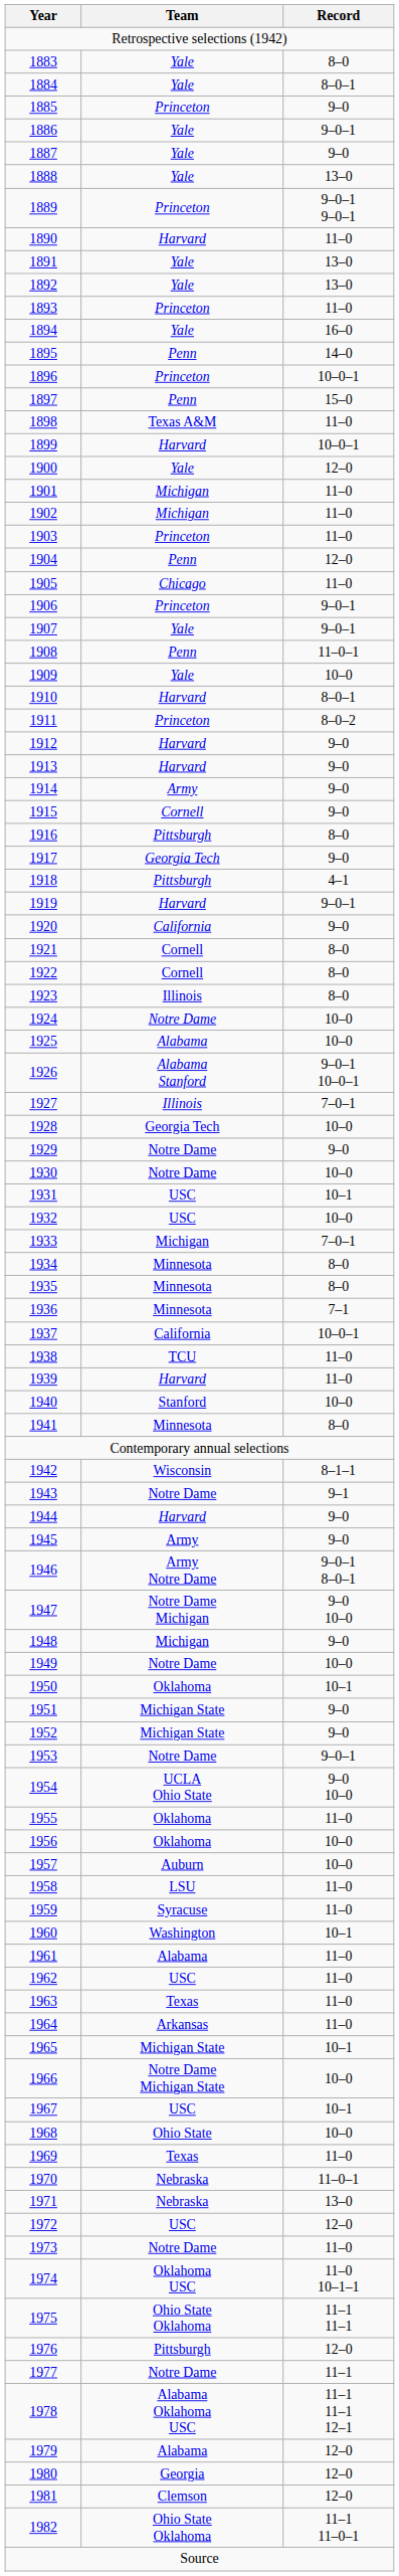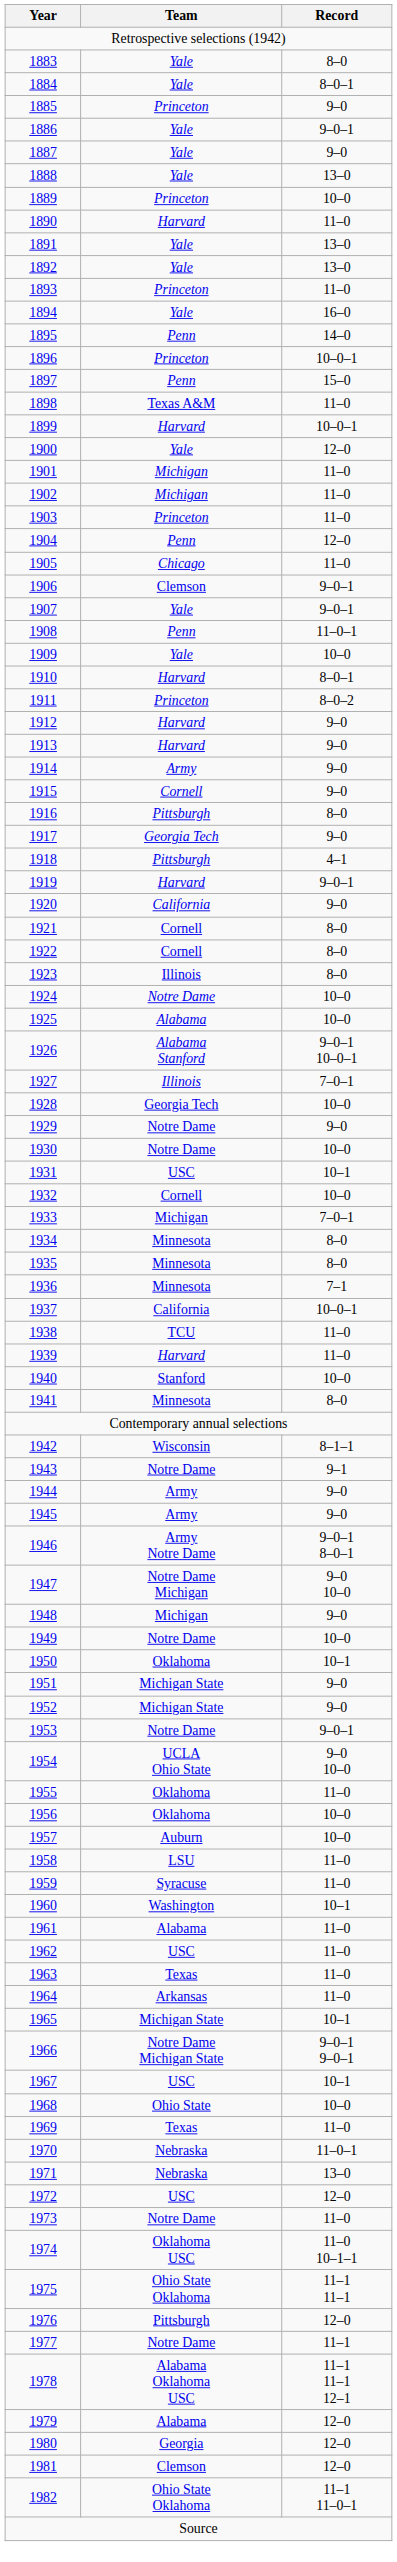 <table class="wikitable" style="width: 28em; margin:0 0 1em 1em; text-align: center; font-size: 95%;">
 <tr>
 <th>Year</th>
 <th>Team</th>
 <th>Record</th>
 </tr>
 <tr>
 <td colspan=3 >Retrospective selections (1942)</td>
 </tr>
 <tr>
 <td><a href='#'>1883</a></td>
 <td><em><a href='#'>Yale</a></em></td>
 <td>8–0</td>
 </tr>
 <tr>
 <td><a href='#'>1884</a></td>
 <td><em><a href='#'>Yale</a></em></td>
 <td>8–0–1</td>
 </tr>
 <tr>
 <td><a href='#'>1885</a></td>
 <td><em><a href='#'>Princeton</a></em></td>
 <td>9–0</td>
 </tr>
 <tr>
 <td><a href='#'>1886</a></td>
 <td><em><a href='#'>Yale</a></em></td>
 <td>9–0–1</td>
 </tr>
 <tr>
 <td><a href='#'>1887</a></td>
 <td><em><a href='#'>Yale</a></em></td>
 <td>9–0</td>
 </tr>
 <tr>
 <td><a href='#'>1888</a></td>
 <td><em><a href='#'>Yale</a></em></td>
 <td>13–0</td>
 </tr>
 <tr>
 <td><a href='#'>1889</a></td>
 <td><em><a href='#'>Princeton</a></em></td>
-<td>9–0–1<br>9–0–1</td>
+<td>10–0</td>
 </tr>
 <tr>
 <td><a href='#'>1890</a></td>
 <td><em><a href='#'>Harvard</a></em></td>
 <td>11–0</td>
 </tr>
 <tr>
 <td><a href='#'>1891</a></td>
 <td><em><a href='#'>Yale</a></em></td>
 <td>13–0</td>
 </tr>
 <tr>
 <td><a href='#'>1892</a></td>
 <td><em><a href='#'>Yale</a></em></td>
 <td>13–0</td>
 </tr>
 <tr>
 <td><a href='#'>1893</a></td>
 <td><em><a href='#'>Princeton</a></em></td>
 <td>11–0</td>
 </tr>
 <tr>
 <td><a href='#'>1894</a></td>
 <td><em><a href='#'>Yale</a></em></td>
 <td>16–0</td>
 </tr>
 <tr>
 <td><a href='#'>1895</a></td>
 <td><em><a href='#'>Penn</a></em></td>
 <td>14–0</td>
 </tr>
 <tr>
 <td><a href='#'>1896</a></td>
 <td><em><a href='#'>Princeton</a></em></td>
 <td>10–0–1</td>
 </tr>
 <tr>
 <td><a href='#'>1897</a></td>
 <td><em><a href='#'>Penn</a></em></td>
 <td>15–0</td>
 </tr>
 <tr>
 <td><a href='#'>1898</a></td>
 <td></em><a href='#'>Texas A&M</a><em></td>
 <td>11–0</td>
 </tr>
 <tr>
 <td><a href='#'>1899</a></td>
 <td><em><a href='#'>Harvard</a></em></td>
 <td>10–0–1</td>
 </tr>
 <tr>
 <td><a href='#'>1900</a></td>
 <td><em><a href='#'>Yale</a></em></td>
 <td>12–0</td>
 </tr>
 <tr>
 <td><a href='#'>1901</a></td>
 <td><em><a href='#'>Michigan</a></em></td>
 <td>11–0</td>
 </tr>
 <tr>
 <td><a href='#'>1902</a></td>
 <td><em><a href='#'>Michigan</a></em></td>
 <td>11–0</td>
 </tr>
 <tr>
 <td><a href='#'>1903</a></td>
 <td><em><a href='#'>Princeton</a></em></td>
 <td>11–0</td>
 </tr>
 <tr>
 <td><a href='#'>1904</a></td>
 <td><em><a href='#'>Penn</a></em></td>
 <td>12–0</td>
 </tr>
 <tr>
 <td><a href='#'>1905</a></td>
 <td><em><a href='#'>Chicago</a></em></td>
 <td>11–0</td>
 </tr>
 <tr>
 <td><a href='#'>1906</a></td>
-<td><em><a href='#'>Princeton</a></em></td>
+<td><a href='#'>Clemson</a></td>
 <td>9–0–1</td>
 </tr>
 <tr>
 <td><a href='#'>1907</a></td>
 <td><em><a href='#'>Yale</a></em></td>
 <td>9–0–1</td>
 </tr>
 <tr>
 <td><a href='#'>1908</a></td>
 <td><em><a href='#'>Penn</a></em></td>
 <td>11–0–1</td>
 </tr>
 <tr>
 <td><a href='#'>1909</a></td>
 <td><em><a href='#'>Yale</a></em></td>
 <td>10–0</td>
 </tr>
 <tr>
 <td><a href='#'>1910</a></td>
 <td><em><a href='#'>Harvard</a></em></td>
 <td>8–0–1</td>
 </tr>
 <tr>
 <td><a href='#'>1911</a></td>
 <td><em><a href='#'>Princeton</a></em></td>
 <td>8–0–2</td>
 </tr>
 <tr>
 <td><a href='#'>1912</a></td>
 <td><em><a href='#'>Harvard</a></em></td>
 <td>9–0</td>
 </tr>
 <tr>
 <td><a href='#'>1913</a></td>
 <td><em><a href='#'>Harvard</a></em></td>
 <td>9–0</td>
 </tr>
 <tr>
 <td><a href='#'>1914</a></td>
 <td><em><a href='#'>Army</a></em></td>
 <td>9–0</td>
 </tr>
 <tr>
 <td><a href='#'>1915</a></td>
 <td><em><a href='#'>Cornell</a></em></td>
 <td>9–0</td>
 </tr>
 <tr>
 <td><a href='#'>1916</a></td>
 <td><em><a href='#'>Pittsburgh</a></em></td>
 <td>8–0</td>
 </tr>
 <tr>
 <td><a href='#'>1917</a></td>
 <td><em><a href='#'>Georgia Tech</a></em></td>
 <td>9–0</td>
 </tr>
 <tr>
 <td><a href='#'>1918</a></td>
 <td><em><a href='#'>Pittsburgh</a></em></td>
 <td>4–1</td>
 </tr>
 <tr>
 <td><a href='#'>1919</a></td>
 <td><em><a href='#'>Harvard</a></em></td>
 <td>9–0–1</td>
 </tr>
 <tr>
 <td><a href='#'>1920</a></td>
 <td><em><a href='#'>California</a></td>
 <td>9–0</td>
 </tr>
 <tr>
 <td><a href='#'>1921</a></td>
 <td></em><a href='#'>Cornell</a><em></td>
 <td>8–0</td>
 </tr>
 <tr>
 <td><a href='#'>1922</a></td>
 <td></em><a href='#'>Cornell</a><em></td>
 <td>8–0</td>
 </tr>
 <tr>
 <td><a href='#'>1923</a></td>
 <td></em><a href='#'>Illinois</a></td>
 <td>8–0</td>
 </tr>
 <tr>
 <td><a href='#'>1924</a></td>
 <td><em><a href='#'>Notre Dame</a></em></td>
 <td>10–0</td>
 </tr>
 <tr>
 <td><a href='#'>1925</a></td>
 <td><em><a href='#'>Alabama</a></em></td>
 <td>10–0</td>
 </tr>
 <tr>
 <td><a href='#'>1926</a></td>
 <td><em><a href='#'>Alabama</a></em><br><em><a href='#'>Stanford</a></em></td>
 <td>9–0–1<br>10–0–1</td>
 </tr>
 <tr>
 <td><a href='#'>1927</a></td>
 <td><em><a href='#'>Illinois</a></td>
 <td>7–0–1</td>
 </tr>
 <tr>
 <td><a href='#'>1928</a></td>
 <td></em><a href='#'>Georgia Tech</a><em></td>
 <td>10–0</td>
 </tr>
 <tr>
 <td><a href='#'>1929</a></td>
 <td></em><a href='#'>Notre Dame</a><em></td>
 <td>9–0</td>
 </tr>
 <tr>
 <td><a href='#'>1930</a></td>
 <td></em><a href='#'>Notre Dame</a><em></td>
 <td>10–0</td>
 </tr>
 <tr>
 <td><a href='#'>1931</a></td>
 <td></em><a href='#'>USC</a><em></td>
 <td>10–1</td>
 </tr>
 <tr>
 <td><a href='#'>1932</a></td>
-<td></em><a href='#'>USC</a><em></td>
+<td></em><a href='#'>Cornell</a><em></td>
 <td>10–0</td>
 </tr>
 <tr>
 <td><a href='#'>1933</a></td>
 <td></em><a href='#'>Michigan</a><em></td>
 <td>7–0–1</td>
 </tr>
 <tr>
 <td><a href='#'>1934</a></td>
 <td></em><a href='#'>Minnesota</a><em></td>
 <td>8–0</td>
 </tr>
 <tr>
 <td><a href='#'>1935</a></td>
 <td></em><a href='#'>Minnesota</a><em></td>
 <td>8–0</td>
 </tr>
 <tr>
 <td><a href='#'>1936</a></td>
 <td></em><a href='#'>Minnesota</a><em></td>
 <td>7–1</td>
 </tr>
 <tr>
 <td><a href='#'>1937</a></td>
 <td></em><a href='#'>California</a><em></td>
 <td>10–0–1</td>
 </tr>
 <tr>
 <td><a href='#'>1938</a></td>
 <td></em><a href='#'>TCU</a><em></td>
 <td>11–0</td>
 </tr>
 <tr>
 <td><a href='#'>1939</a></td>
 <td><em><a href='#'>Harvard</a></em></td>
 <td>11–0</td>
 </tr>
 <tr>
 <td><a href='#'>1940</a></td>
 <td></em><a href='#'>Stanford</a><em></td>
 <td>10–0</td>
 </tr>
 <tr>
 <td><a href='#'>1941</a></td>
 <td></em><a href='#'>Minnesota</a><em></td>
 <td>8–0</td>
 </tr>
 <tr>
 <td colspan=3 >Contemporary annual selections</td>
 </tr>
 <tr>
 <td><a href='#'>1942</a></td>
 <td><a href='#'>Wisconsin</a></td>
 <td>8–1–1</td>
 </tr>
 <tr>
 <td><a href='#'>1943</a></td>
 <td><a href='#'>Notre Dame</a></td>
 <td>9–1</td>
 </tr>
 <tr>
 <td><a href='#'>1944</a></td>
-<td><em><a href='#'>Harvard</a></em></td>
+<td><a href='#'>Army</a></td>
 <td>9–0</td>
 </tr>
 <tr>
 <td><a href='#'>1945</a></td>
 <td><a href='#'>Army</a></td>
 <td>9–0</td>
 </tr>
 <tr>
 <td><a href='#'>1946</a></td>
 <td><a href='#'>Army</a><br></em><a href='#'>Notre Dame</a><em></td>
 <td>9–0–1<br>8–0–1</td>
 </tr>
 <tr>
 <td><a href='#'>1947</a></td>
 <td><a href='#'>Notre Dame</a><br></em><a href='#'>Michigan</a><em></td>
 <td>9–0<br>10–0</td>
 </tr>
 <tr>
 <td><a href='#'>1948</a></td>
 <td><a href='#'>Michigan</a></td>
 <td>9–0</td>
 </tr>
 <tr>
 <td><a href='#'>1949</a></td>
 <td><a href='#'>Notre Dame</a></td>
 <td>10–0</td>
 </tr>
 <tr>
 <td><a href='#'>1950</a></td>
 <td><a href='#'>Oklahoma</a></td>
 <td>10–1</td>
 </tr>
 <tr>
 <td><a href='#'>1951</a></td>
 <td><a href='#'>Michigan State</a></td>
 <td>9–0</td>
 </tr>
 <tr>
 <td><a href='#'>1952</a></td>
 <td><a href='#'>Michigan State</a></td>
 <td>9–0</td>
 </tr>
 <tr>
 <td><a href='#'>1953</a></td>
 <td><a href='#'>Notre Dame</a></td>
 <td>9–0–1</td>
 </tr>
 <tr>
 <td><a href='#'>1954</a></td>
 <td><a href='#'>UCLA</a><br></em><a href='#'>Ohio State</a><em></td>
 <td>9–0<br>10–0</td>
 </tr>
 <tr>
 <td><a href='#'>1955</a></td>
 <td><a href='#'>Oklahoma</a></td>
 <td>11–0</td>
 </tr>
 <tr>
 <td><a href='#'>1956</a></td>
 <td><a href='#'>Oklahoma</a></td>
 <td>10–0</td>
 </tr>
 <tr>
 <td><a href='#'>1957</a></td>
 <td><a href='#'>Auburn</a></td>
 <td>10–0</td>
 </tr>
 <tr>
 <td><a href='#'>1958</a></td>
 <td><a href='#'>LSU</a></td>
 <td>11–0</td>
 </tr>
 <tr>
 <td><a href='#'>1959</a></td>
 <td><a href='#'>Syracuse</a></td>
 <td>11–0</td>
 </tr>
 <tr>
 <td><a href='#'>1960</a></td>
 <td><a href='#'>Washington</a></td>
 <td>10–1</td>
 </tr>
 <tr>
 <td><a href='#'>1961</a></td>
 <td><a href='#'>Alabama</a></td>
 <td>11–0</td>
 </tr>
 <tr>
 <td><a href='#'>1962</a></td>
 <td><a href='#'>USC</a></td>
 <td>11–0</td>
 </tr>
 <tr>
 <td><a href='#'>1963</a></td>
 <td><a href='#'>Texas</a></td>
 <td>11–0</td>
 </tr>
 <tr>
 <td><a href='#'>1964</a></td>
 <td><a href='#'>Arkansas</a></td>
 <td>11–0</td>
 </tr>
 <tr>
 <td><a href='#'>1965</a></td>
 <td><a href='#'>Michigan State</a></td>
 <td>10–1</td>
 </tr>
 <tr>
 <td><a href='#'>1966</a></td>
 <td><a href='#'>Notre Dame</a><br><a href='#'>Michigan State</a></td>
-<td>10–0</td>
+<td>9–0–1<br>9–0–1</td>
 </tr>
 <tr>
 <td><a href='#'>1967</a></td>
 <td><a href='#'>USC</a></td>
 <td>10–1</td>
 </tr>
 <tr>
 <td><a href='#'>1968</a></td>
 <td><a href='#'>Ohio State</a></td>
 <td>10–0</td>
 </tr>
 <tr>
 <td><a href='#'>1969</a></td>
 <td><a href='#'>Texas</a></td>
 <td>11–0</td>
 </tr>
 <tr>
 <td><a href='#'>1970</a></td>
 <td><a href='#'>Nebraska</a></td>
 <td>11–0–1</td>
 </tr>
 <tr>
 <td><a href='#'>1971</a></td>
 <td><a href='#'>Nebraska</a></td>
 <td>13–0</td>
 </tr>
 <tr>
 <td><a href='#'>1972</a></td>
 <td><a href='#'>USC</a></td>
 <td>12–0</td>
 </tr>
 <tr>
 <td><a href='#'>1973</a></td>
 <td><a href='#'>Notre Dame</a></td>
 <td>11–0</td>
 </tr>
 <tr>
 <td><a href='#'>1974</a></td>
 <td><a href='#'>Oklahoma</a><br><a href='#'>USC</a></td>
 <td>11–0<br>10–1–1</td>
 </tr>
 <tr>
 <td><a href='#'>1975</a></td>
 <td><a href='#'>Ohio State</a><br><a href='#'>Oklahoma</a></td>
 <td>11–1<br>11–1</td>
 </tr>
 <tr>
 <td><a href='#'>1976</a></td>
 <td><a href='#'>Pittsburgh</a></td>
 <td>12–0</td>
 </tr>
 <tr>
 <td><a href='#'>1977</a></td>
 <td><a href='#'>Notre Dame</a></td>
 <td>11–1</td>
 </tr>
 <tr>
 <td><a href='#'>1978</a></td>
 <td><a href='#'>Alabama</a><br><a href='#'>Oklahoma</a><br><a href='#'>USC</a></td>
 <td>11–1<br>11–1<br>12–1</td>
 </tr>
 <tr>
 <td><a href='#'>1979</a></td>
 <td><a href='#'>Alabama</a></td>
 <td>12–0</td>
 </tr>
 <tr>
 <td><a href='#'>1980</a></td>
 <td><a href='#'>Georgia</a></td>
 <td>12–0</td>
 </tr>
 <tr>
 <td><a href='#'>1981</a></td>
 <td><a href='#'>Clemson</a></td>
 <td>12–0</td>
 </tr>
 <tr>
 <td><a href='#'>1982</a></td>
 <td><a href='#'>Ohio State</a><br><a href='#'>Oklahoma</a></td>
 <td>11–1<br>11–0–1</td>
 </tr>
 <tr>
 <td colspan=3>Source</td>
 </tr>
 </table>
